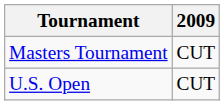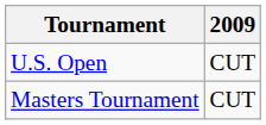 <table class="wikitable" style="font-size:95%;text-align:center;">
 <tr>
 <th>Tournament</th>
 <th>2009</th>
 </tr>
 <tr>
+<td align=left><a href='#'>U.S. Open</a></td>
+<td>CUT</td>
+</tr>
+<tr>
 <td align=left><a href='#'>Masters Tournament</a></td>
 <td>CUT</td>
 </tr>
-<tr>
-<td align=left><a href='#'>U.S. Open</a></td>
-<td>CUT</td>
-</tr>
 </table>
